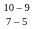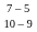 <table style="text-align:center">
 <tr>
 <th width=200></th>
 <th width=100></th>
 <th width=200></th>
 </tr>
 <tr>
 <td align=right><strong></strong></td>
-<td>10 – 9</td>
+<td>7 – 5</td>
 <td align=left></td>
 </tr>
 <tr>
 <td align=right><strong></strong></td>
-<td>7 – 5</td>
+<td>10 – 9</td>
 <td align=left></td>
 </tr>
 </table>
